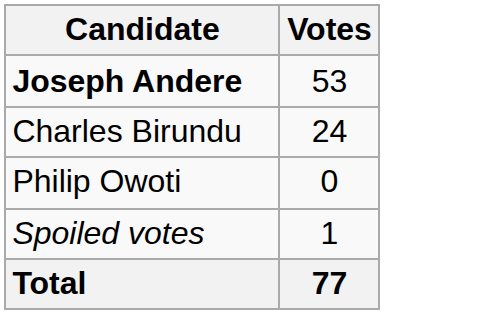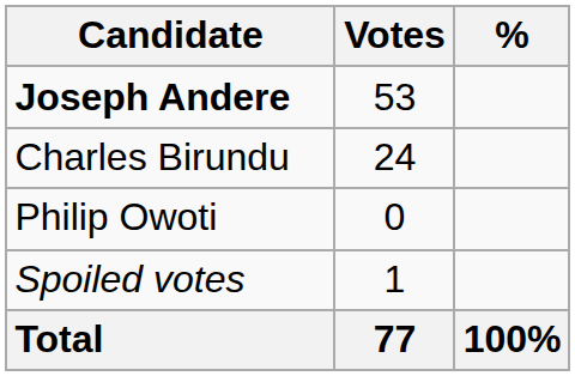 <table class="wikitable" style="text-align: center;">
 <tr>
 <th width="130">Candidate</th>
 <th>Votes</th>
+<th>%</th>
 </tr>
 <tr>
 <td style="text-align: left;"><strong>Joseph Andere</strong></td>
 <td>53</td>
+<td></td>
 </tr>
 <tr>
 <td style="text-align: left;">Charles Birundu</td>
 <td>24</td>
+<td></td>
 </tr>
 <tr>
 <td style="text-align: left;">Philip Owoti</td>
 <td>0</td>
+<td></td>
 </tr>
 <tr>
 <td style="text-align: left;"><em>Spoiled votes</em></td>
 <td>1</td>
+<td></td>
 </tr>
 <tr>
 <th style="text-align: left;">Total</th>
 <th>77</th>
+<th>100%</th>
 </tr>
 </table>
